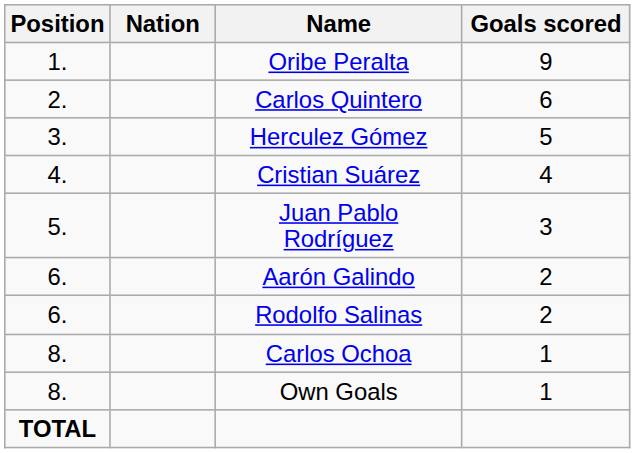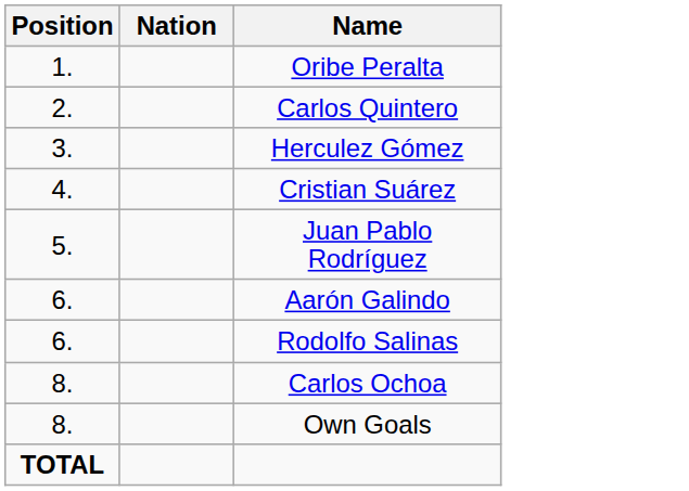 <table class="wikitable" style="font-size: 95%; text-align: center;">
 <tr>
 <th width=60>Position</th>
 <th width=60>Nation</th>
 <th width=150>Name</th>
-<th width=100>Goals scored</th>
 </tr>
 <tr>
 <td>1.</td>
 <td></td>
 <td><a href='#'>Oribe Peralta</a></td>
-<td>9</td>
 </tr>
 <tr>
 <td>2.</td>
 <td></td>
 <td><a href='#'>Carlos Quintero</a></td>
-<td>6</td>
 </tr>
 <tr>
 <td>3.</td>
 <td></td>
 <td><a href='#'>Herculez Gómez</a></td>
-<td>5</td>
 </tr>
 <tr>
 <td>4.</td>
 <td></td>
 <td><a href='#'>Cristian Suárez</a></td>
-<td>4</td>
 </tr>
 <tr>
 <td>5.</td>
 <td></td>
 <td><a href='#'>Juan Pablo Rodríguez</a></td>
-<td>3</td>
 </tr>
 <tr>
 <td>6.</td>
 <td></td>
 <td><a href='#'>Aarón Galindo</a></td>
-<td>2</td>
 </tr>
 <tr>
 <td>6.</td>
 <td></td>
 <td><a href='#'>Rodolfo Salinas</a></td>
-<td>2</td>
 </tr>
 <tr>
 <td>8.</td>
 <td></td>
 <td><a href='#'>Carlos Ochoa</a></td>
-<td>1</td>
 </tr>
 <tr>
 <td>8.</td>
 <td></td>
 <td>Own Goals</td>
-<td>1</td>
 </tr>
 <tr>
 <td><strong>TOTAL</strong></td>
 <td></td>
 <td></td>
-<td></td>
 </tr>
 </table>
